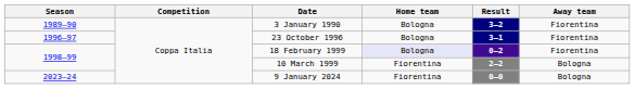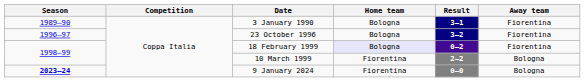 <table class="wikitable" style="text-align: center; width=20%; font-size: 11px">
 <tr>
 <th width=12%>Season</th>
 <th width=15%>Competition</th>
 <th width=12%>Date</th>
 <th width=12%>Home team</th>
 <th width=5%>Result</th>
 <th width=12%>Away team</th>
 </tr>
 <tr>
 <td><a href='#'>1989–90</a></td>
 <td rowspan=5>Coppa Italia</td>
 <td>3 January 1990</td>
 <td>Bologna</td>
-<td style="background:#000080; text-align:center;color:white;"><strong>3–2</strong></td>
+<td style="background:#000080; text-align:center;color:white;"><strong>3–1</strong></td>
 <td>Fiorentina</td>
 </tr>
 <tr>
 <td><a href='#'>1996–97</a></td>
 <td>23 October 1996</td>
 <td>Bologna</td>
-<td style="background:#000080; text-align:center;color:white;"><strong>3–1</strong></td>
+<td style="background:#000080; text-align:center;color:white;"><strong>3–2</strong></td>
 <td>Fiorentina</td>
 </tr>
 <tr>
 <td rowspan=2><a href='#'>1998–99</a></td>
 <td>18 February 1999</td>
 <td style="background: lavender;">Bologna</td>
 <td style="background:#420a92; text-align:center;color:white;"><strong>0–2</strong></td>
 <td>Fiorentina</td>
 </tr>
 <tr>
 <td>10 March 1999</td>
 <td>Fiorentina</td>
 <td style="background:#808080; text-align:center;color:white;"><strong>2–2</strong></td>
 <td>Bologna</td>
 </tr>
 <tr>
-<td><a href='#'>2023–24</a></td>
+<td><strong><a href='#'>2023–24</a></strong></td>
 <td>9 January 2024</td>
 <td>Fiorentina</td>
 <td style="background:#808080; text-align:center;color:white;"><strong>0–0</strong></td>
 <td>Bologna</td>
 </tr>
 </table>
